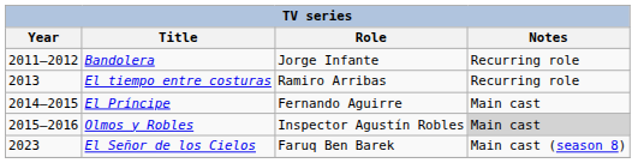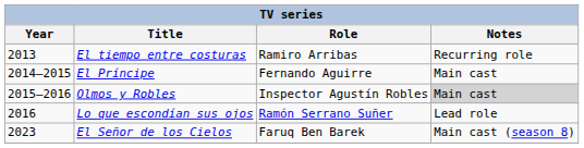 <table class="wikitable" style="font-size: 90%;">
 <tr>
 <th colspan="4" style="background: LightSteelBlue;">TV series</th>
 </tr>
 <tr>
 <th>Year</th>
 <th>Title</th>
 <th>Role</th>
 <th>Notes</th>
-</tr>
-<tr>
-<td>2011–2012</td>
-<td><em><a href='#'>Bandolera</a></em></td>
-<td>Jorge Infante</td>
-<td>Recurring role</td>
 </tr>
 <tr>
 <td>2013</td>
 <td><em><a href='#'>El tiempo entre costuras</a></em></td>
 <td>Ramiro Arribas</td>
 <td>Recurring role</td>
 </tr>
 <tr>
 <td>2014–2015</td>
 <td><em><a href='#'>El Príncipe</a></em></td>
 <td>Fernando Aguirre</td>
 <td>Main cast</td>
 </tr>
 <tr>
 <td>2015–2016</td>
 <td><em><a href='#'>Olmos y Robles</a></em></td>
 <td>Inspector Agustín Robles</td>
 <td style="background: lightgrey;">Main cast</td>
 </tr>
 <tr>
+<td>2016</td>
+<td><em><a href='#'>Lo que escondían sus ojos</a></em></td>
+<td><a href='#'>Ramón Serrano Suñer</a></td>
+<td>Lead role</td>
+</tr>
+<tr>
 <td>2023</td>
 <td><em><a href='#'>El Señor de los Cielos</a></em></td>
 <td>Faruq Ben Barek</td>
 <td>Main cast (<a href='#'>season 8</a>)</td>
 </tr>
 <tr>
 </tr>
 </table>
